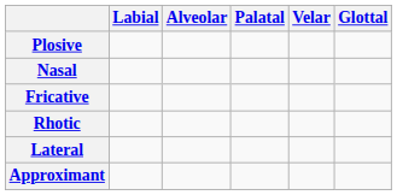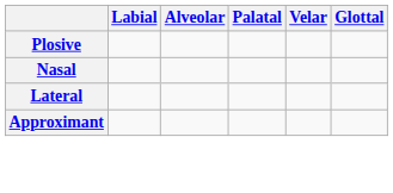 <table class="wikitable" style="text-align:center">
 <tr>
 <th></th>
 <th><a href='#'>Labial</a></th>
 <th><a href='#'>Alveolar</a></th>
 <th><a href='#'>Palatal</a></th>
 <th><a href='#'>Velar</a></th>
 <th><a href='#'>Glottal</a></th>
 </tr>
 <tr>
 <th><a href='#'>Plosive</a></th>
 <td></td>
 <td></td>
 <td></td>
 <td></td>
 <td></td>
 </tr>
 <tr>
 <th><a href='#'>Nasal</a></th>
 <td width="20px" style="border-right: 0;"></td>
 <td width="20px" style="border-right: 0;"></td>
 <td></td>
 <td width="20px" style="border-right: 0;"></td>
 <td></td>
 </tr>
 <tr>
-<th><a href='#'>Fricative</a></th>
-<td></td>
-<td></td>
-<td></td>
-<td></td>
-<td></td>
-</tr>
-<tr>
-<th><a href='#'>Rhotic</a></th>
-<td></td>
-<td></td>
-<td></td>
-<td></td>
-<td></td>
-</tr>
-<tr>
 <th><a href='#'>Lateral</a></th>
 <td></td>
 <td></td>
 <td></td>
 <td></td>
 <td></td>
 </tr>
 <tr>
 <th><a href='#'>Approximant</a></th>
 <td></td>
 <td></td>
 <td></td>
 <td></td>
 <td></td>
 </tr>
 </table>
